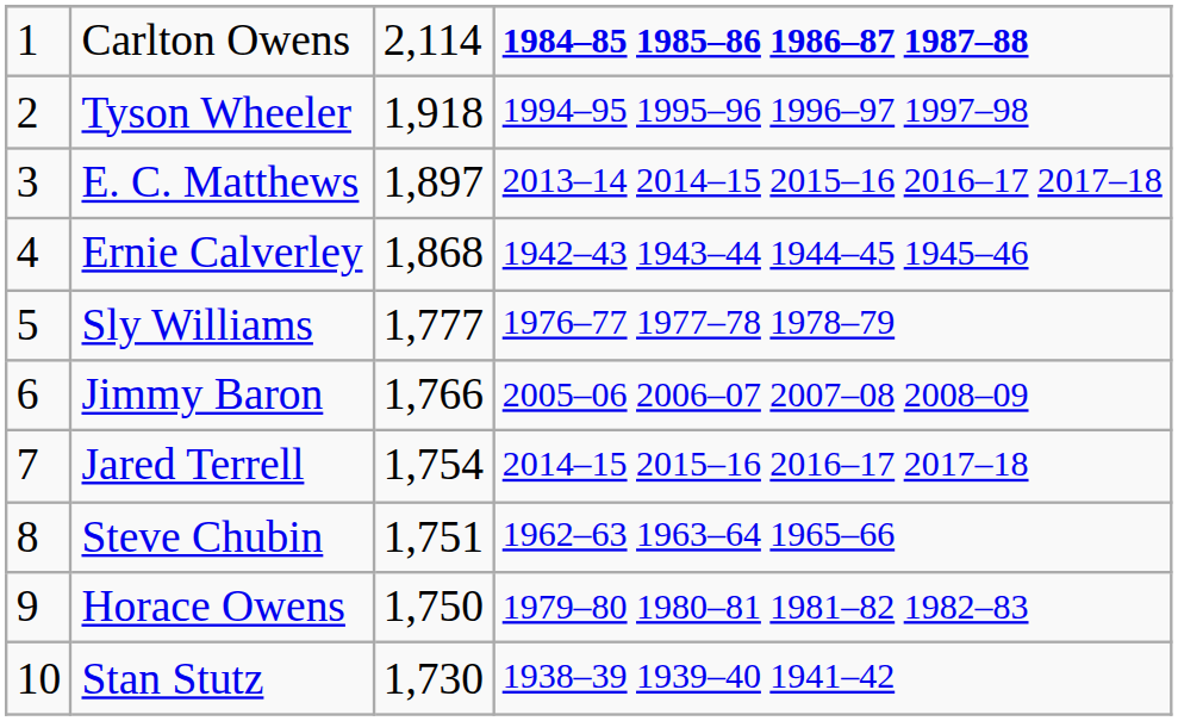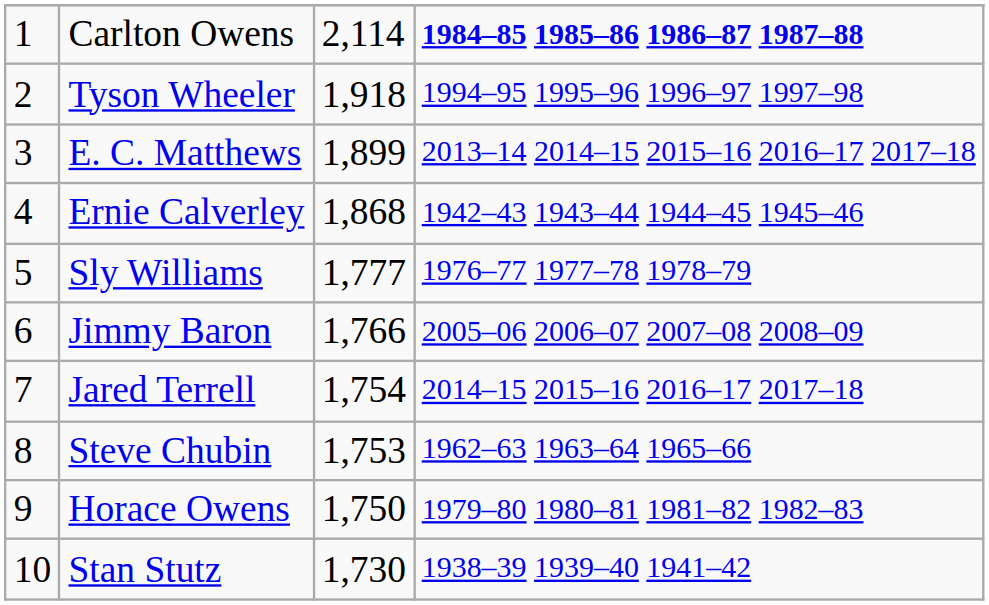 <table class="wikitable">
 <tr>
 </tr>
 <tr>
 <td>1</td>
 <td>Carlton Owens</td>
 <td>2,114</td>
 <td style="font-size:80%;"><strong><a href='#'>1984–85</a> <a href='#'>1985–86</a> <a href='#'>1986–87</a> <a href='#'>1987–88</a></strong></td>
 </tr>
 <tr>
 <td>2</td>
 <td><a href='#'>Tyson Wheeler</a></td>
 <td>1,918</td>
 <td style="font-size:80%;"><a href='#'>1994–95</a> <a href='#'>1995–96</a> <a href='#'>1996–97</a> <a href='#'>1997–98</a></td>
 </tr>
 <tr>
 <td>3</td>
 <td><a href='#'>E. C. Matthews</a></td>
-<td>1,897</td>
+<td>1,899</td>
 <td style="font-size:80%;"><a href='#'>2013–14</a> <a href='#'>2014–15</a> <a href='#'>2015–16</a> <a href='#'>2016–17</a> <a href='#'>2017–18</a></td>
 </tr>
 <tr>
 <td>4</td>
 <td><a href='#'>Ernie Calverley</a></td>
 <td>1,868</td>
 <td style="font-size:80%;"><a href='#'>1942–43</a> <a href='#'>1943–44</a> <a href='#'>1944–45</a> <a href='#'>1945–46</a></td>
 </tr>
 <tr>
 <td>5</td>
 <td><a href='#'>Sly Williams</a></td>
 <td>1,777</td>
 <td style="font-size:80%;"><a href='#'>1976–77</a> <a href='#'>1977–78</a> <a href='#'>1978–79</a></td>
 </tr>
 <tr>
 <td>6</td>
 <td><a href='#'>Jimmy Baron</a></td>
 <td>1,766</td>
 <td style="font-size:80%;"><a href='#'>2005–06</a> <a href='#'>2006–07</a> <a href='#'>2007–08</a> <a href='#'>2008–09</a></td>
 </tr>
 <tr>
 <td>7</td>
 <td><a href='#'>Jared Terrell</a></td>
 <td>1,754</td>
 <td style="font-size:80%;"><a href='#'>2014–15</a> <a href='#'>2015–16</a> <a href='#'>2016–17</a> <a href='#'>2017–18</a></td>
 </tr>
 <tr>
 <td>8</td>
 <td><a href='#'>Steve Chubin</a></td>
-<td>1,751</td>
+<td>1,753</td>
 <td style="font-size:80%;"><a href='#'>1962–63</a> <a href='#'>1963–64</a> <a href='#'>1965–66</a></td>
 </tr>
 <tr>
 <td>9</td>
 <td><a href='#'>Horace Owens</a></td>
 <td>1,750</td>
 <td style="font-size:80%;"><a href='#'>1979–80</a> <a href='#'>1980–81</a> <a href='#'>1981–82</a> <a href='#'>1982–83</a></td>
 </tr>
 <tr>
 <td>10</td>
 <td><a href='#'>Stan Stutz</a></td>
 <td>1,730</td>
 <td style="font-size:80%;"><a href='#'>1938–39</a> <a href='#'>1939–40</a> <a href='#'>1941–42</a></td>
 </tr>
 </table>
